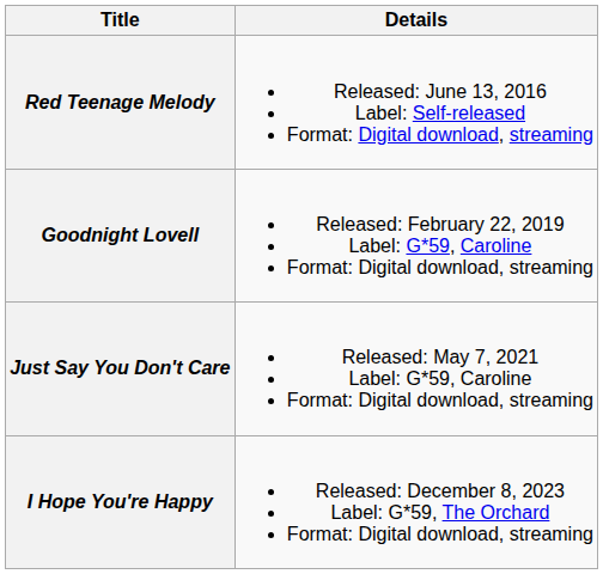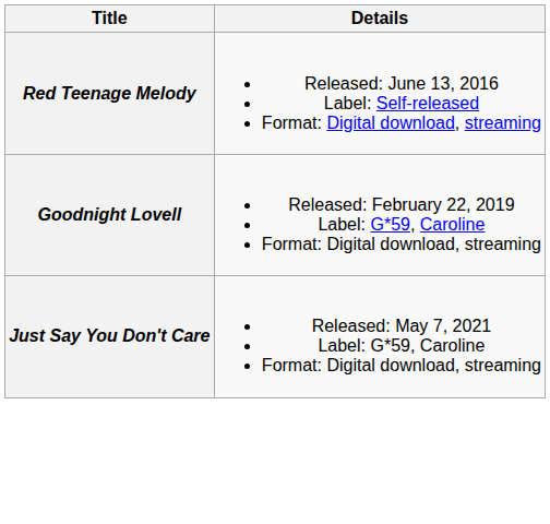 <table class="wikitable plainrowheaders" style="text-align:center;">
 <tr>
 <th scope="col" rowspan="1">Title</th>
 <th scope="col" rowspan="1">Details</th>
 </tr>
 <tr>
 <th scope="row"><em>Red Teenage Melody</em></th>
 <td><br><ul><li>Released: June 13, 2016</li><li>Label: <a href='#'>Self-released</a></li><li>Format: <a href='#'>Digital download</a>, <a href='#'>streaming</a></li></ul></td>
 </tr>
 <tr>
 <th scope="row"><em>Goodnight Lovell</em></th>
 <td><br><ul><li>Released: February 22, 2019</li><li>Label: <a href='#'>G*59</a>, <a href='#'>Caroline</a></li><li>Format: Digital download, streaming</li></ul></td>
 </tr>
 <tr>
 <th scope="row"><em>Just Say You Don't Care</em></th>
 <td><br><ul><li>Released: May 7, 2021</li><li>Label: G*59, Caroline</li><li>Format: Digital download, streaming</li></ul></td>
 </tr>
-<tr>
-<th scope="row"><em>I Hope You're Happy</em></th>
-<td><br><ul><li>Released: December 8, 2023</li><li>Label: G*59, <a href='#'>The Orchard</a></li><li>Format: Digital download, streaming</li></ul></td>
-</tr>
 </table>
